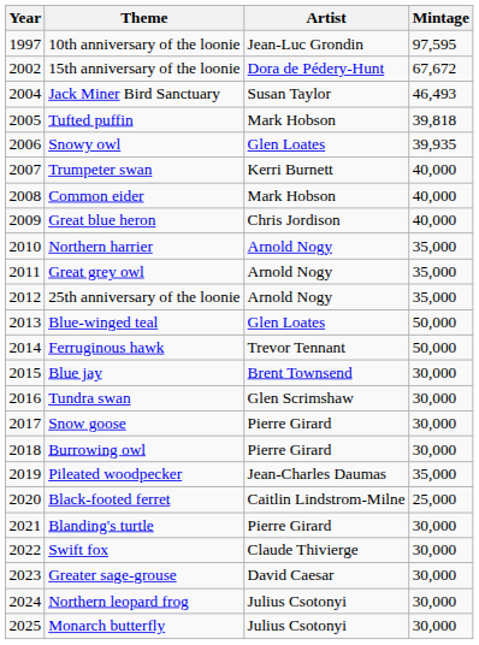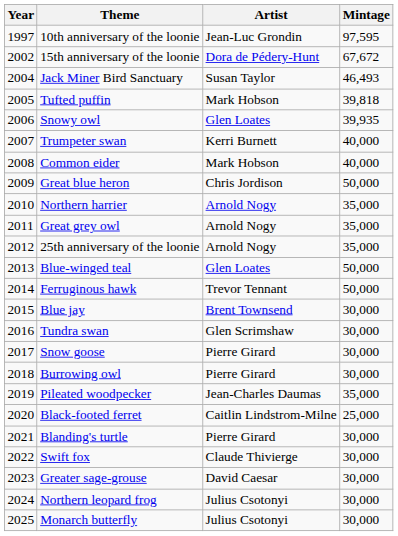 <table class="wikitable">
 <tr>
 <th>Year</th>
 <th>Theme</th>
 <th>Artist</th>
 <th>Mintage</th>
 </tr>
 <tr>
 <td>1997</td>
 <td>10th anniversary of the loonie</td>
 <td>Jean-Luc Grondin</td>
 <td>97,595</td>
 </tr>
 <tr>
 <td>2002</td>
 <td>15th anniversary of the loonie</td>
 <td><a href='#'>Dora de Pédery-Hunt</a></td>
 <td>67,672</td>
 </tr>
 <tr>
 <td>2004</td>
 <td><a href='#'>Jack Miner</a> Bird Sanctuary</td>
 <td>Susan Taylor</td>
 <td>46,493</td>
 </tr>
 <tr>
 <td>2005</td>
 <td><a href='#'>Tufted puffin</a></td>
 <td>Mark Hobson</td>
 <td>39,818</td>
 </tr>
 <tr>
 <td>2006</td>
 <td><a href='#'>Snowy owl</a></td>
 <td><a href='#'>Glen Loates</a></td>
 <td>39,935</td>
 </tr>
 <tr>
 <td>2007</td>
 <td><a href='#'>Trumpeter swan</a></td>
 <td>Kerri Burnett</td>
 <td>40,000</td>
 </tr>
 <tr>
 <td>2008</td>
 <td><a href='#'>Common eider</a></td>
 <td>Mark Hobson</td>
 <td>40,000</td>
 </tr>
 <tr>
 <td>2009</td>
 <td><a href='#'>Great blue heron</a></td>
 <td>Chris Jordison</td>
-<td>40,000</td>
+<td>50,000</td>
 </tr>
 <tr>
 <td>2010</td>
 <td><a href='#'>Northern harrier</a></td>
 <td><a href='#'>Arnold Nogy</a></td>
 <td>35,000</td>
 </tr>
 <tr>
 <td>2011</td>
 <td><a href='#'>Great grey owl</a></td>
 <td>Arnold Nogy</td>
 <td>35,000</td>
 </tr>
 <tr>
 <td>2012</td>
 <td>25th anniversary of the loonie</td>
 <td>Arnold Nogy</td>
 <td>35,000</td>
 </tr>
 <tr>
 <td>2013</td>
 <td><a href='#'>Blue-winged teal</a></td>
 <td><a href='#'>Glen Loates</a></td>
 <td>50,000</td>
 </tr>
 <tr>
 <td>2014</td>
 <td><a href='#'>Ferruginous hawk</a></td>
 <td>Trevor Tennant</td>
 <td>50,000</td>
 </tr>
 <tr>
 <td>2015</td>
 <td><a href='#'>Blue jay</a></td>
 <td><a href='#'>Brent Townsend</a></td>
 <td>30,000</td>
 </tr>
 <tr>
 <td>2016</td>
 <td><a href='#'>Tundra swan</a></td>
 <td>Glen Scrimshaw</td>
 <td>30,000</td>
 </tr>
 <tr>
 <td>2017</td>
 <td><a href='#'>Snow goose</a></td>
 <td>Pierre Girard</td>
 <td>30,000</td>
 </tr>
 <tr>
 <td>2018</td>
 <td><a href='#'>Burrowing owl</a></td>
 <td>Pierre Girard</td>
 <td>30,000</td>
 </tr>
 <tr>
 <td>2019</td>
 <td><a href='#'>Pileated woodpecker</a></td>
 <td>Jean-Charles Daumas</td>
 <td>35,000</td>
 </tr>
 <tr>
 <td>2020</td>
 <td><a href='#'>Black-footed ferret</a></td>
 <td>Caitlin Lindstrom-Milne</td>
 <td>25,000</td>
 </tr>
 <tr>
 <td>2021</td>
 <td><a href='#'>Blanding's turtle</a></td>
 <td>Pierre Girard</td>
 <td>30,000</td>
 </tr>
 <tr>
 <td>2022</td>
 <td><a href='#'>Swift fox</a></td>
 <td>Claude Thivierge</td>
 <td>30,000</td>
 </tr>
 <tr>
 <td>2023</td>
 <td><a href='#'>Greater sage-grouse</a></td>
 <td>David Caesar</td>
 <td>30,000</td>
 </tr>
 <tr>
 <td>2024</td>
 <td><a href='#'>Northern leopard frog</a></td>
 <td>Julius Csotonyi</td>
 <td>30,000</td>
 </tr>
 <tr>
 <td>2025</td>
 <td><a href='#'>Monarch butterfly</a></td>
 <td>Julius Csotonyi</td>
 <td>30,000</td>
 </tr>
 </table>
